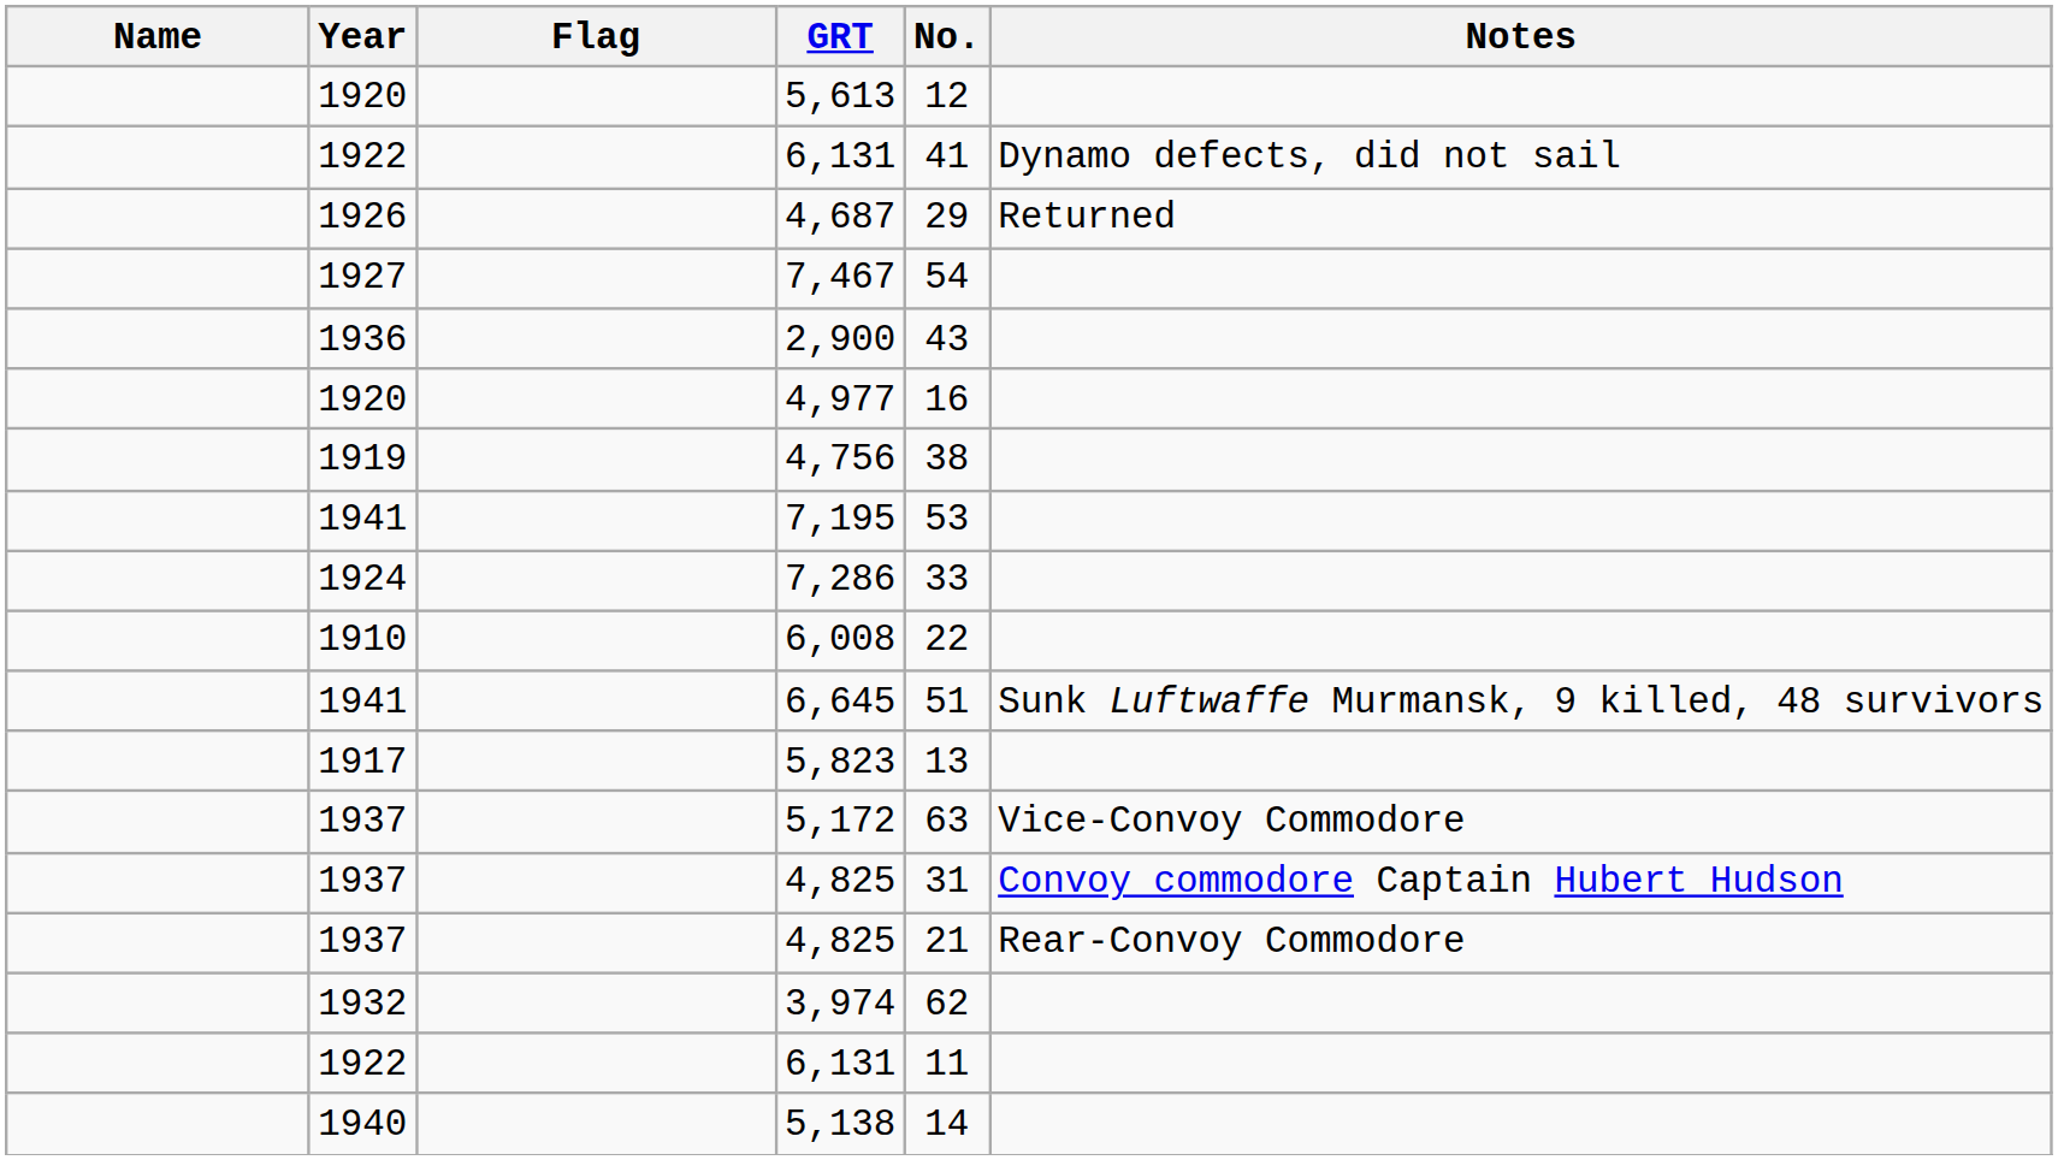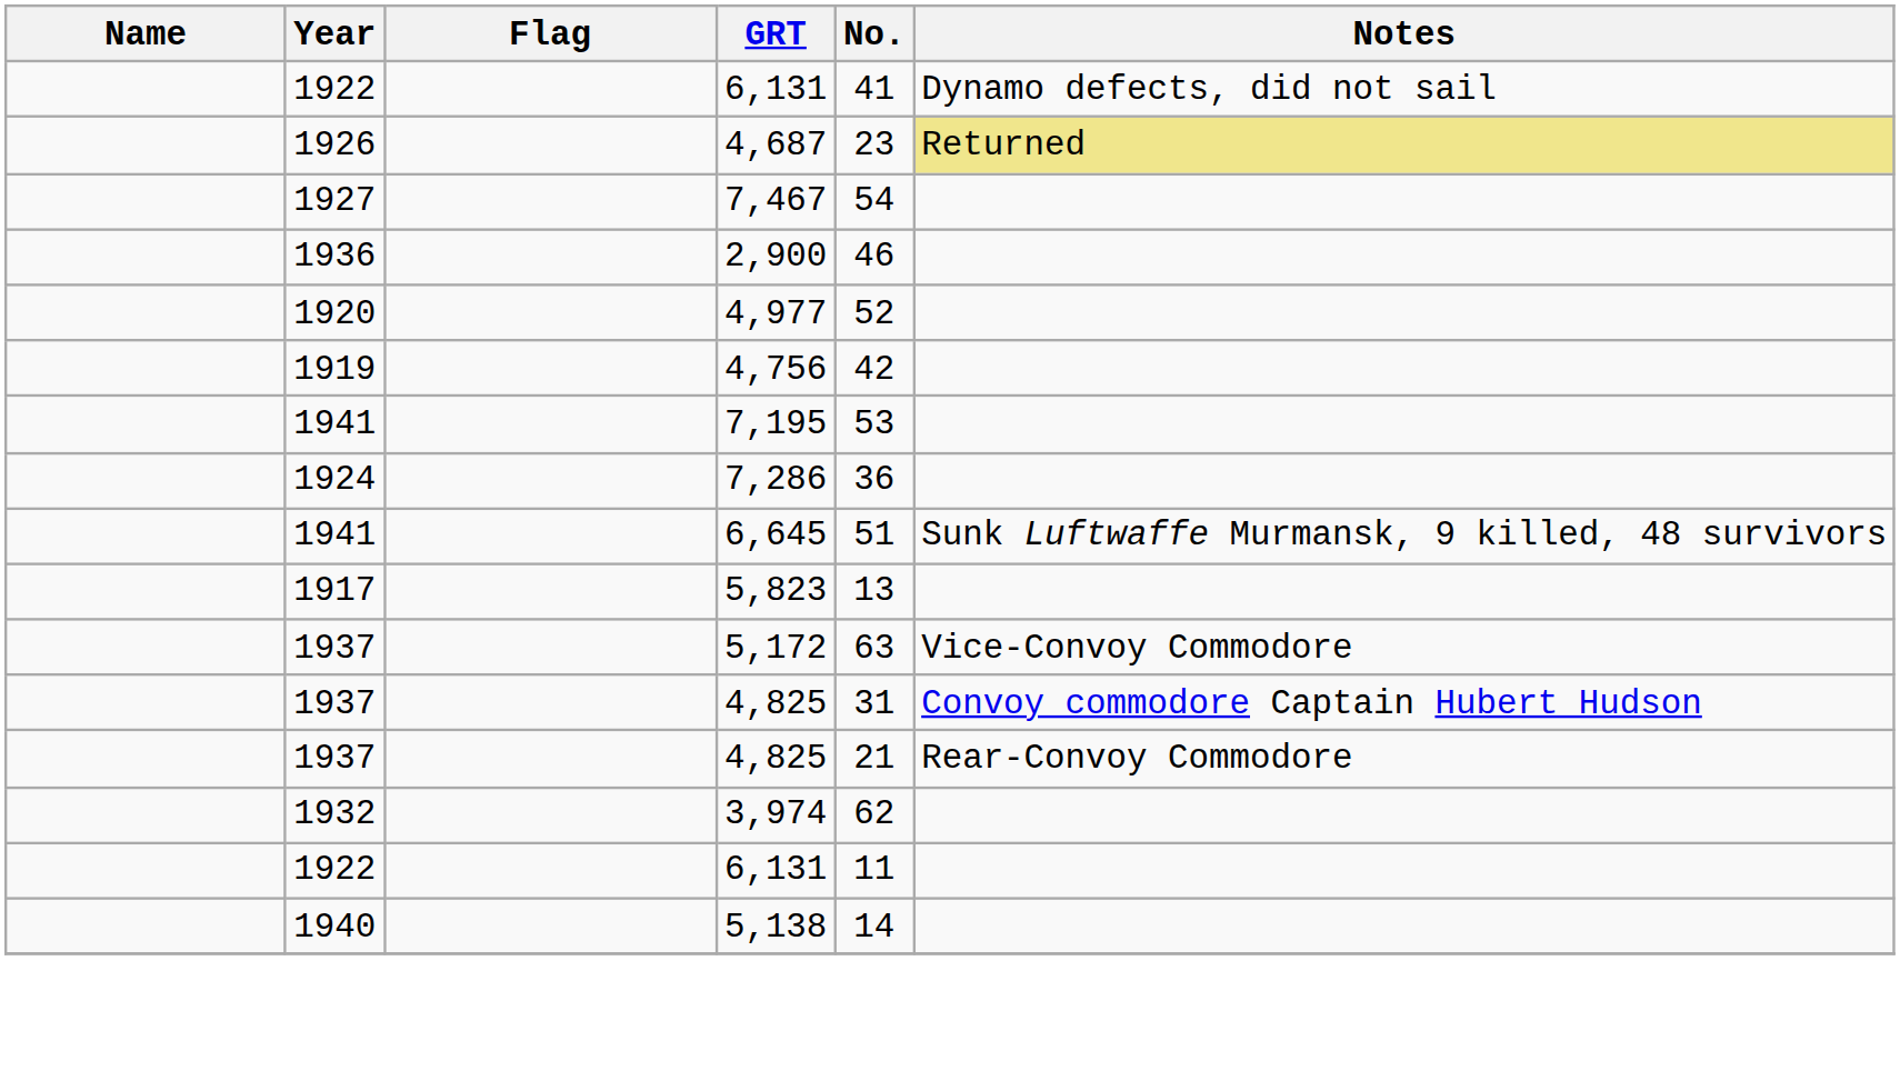 <table class="wikitable sortable">
 <tr>
 <th scope="col" width="100px">Name</th>
 <th scope="col" width="25px">Year</th>
 <th scope="col" width="120px">Flag</th>
 <th scope="col" width="25px"><a href='#'>GRT</a></th>
 <th scope="col" width="15px">No.</th>
 <th>Notes</th>
-</tr>
-<tr>
-<td align="left"></td>
-<td align="left">1920</td>
-<td align="left"></td>
-<td align="right">5,613</td>
-<td align="center">12</td>
-<td align="left"></td>
 </tr>
 <tr>
 <td align="left"></td>
 <td align="left">1922</td>
 <td align="left"></td>
 <td align="right">6,131</td>
 <td align="center">41</td>
 <td align="left">Dynamo defects, did not sail</td>
 </tr>
 <tr>
 <td align="left"></td>
 <td align="left">1926</td>
 <td align="left"></td>
 <td align="right">4,687</td>
-<td align="center">29</td>
-<td align="left">Returned</td>
+<td align="center">23</td>
+<td align="left" style="background: khaki;">Returned</td>
 </tr>
 <tr>
 <td align="left"></td>
 <td align="left">1927</td>
 <td align="left"></td>
 <td align="right">7,467</td>
 <td align="center">54</td>
 <td align="left"></td>
 </tr>
 <tr>
 <td align="left"></td>
 <td align="left">1936</td>
 <td align="left"></td>
 <td align="right">2,900</td>
-<td align="center">43</td>
+<td align="center">46</td>
 <td align="left"></td>
 </tr>
 <tr>
 <td align="left"></td>
 <td align="left">1920</td>
 <td align="left"></td>
 <td align="right">4,977</td>
-<td align="center">16</td>
+<td align="center">52</td>
 <td align="left"></td>
 </tr>
 <tr>
 <td align="left"></td>
 <td align="left">1919</td>
 <td align="left"></td>
 <td align="right">4,756</td>
-<td align="center">38</td>
+<td align="center">42</td>
 <td align="left"></td>
 </tr>
 <tr>
 <td align="left"></td>
 <td align="left">1941</td>
 <td align="left"></td>
 <td align="right">7,195</td>
 <td align="center">53</td>
 <td align="left"></td>
 </tr>
 <tr>
 <td align="left"></td>
 <td align="left">1924</td>
 <td align="left"></td>
 <td align="right">7,286</td>
-<td align="center">33</td>
-<td align="left"></td>
-</tr>
-<tr>
-<td align="left"></td>
-<td align="left">1910</td>
-<td align="left"></td>
-<td align="right">6,008</td>
-<td align="center">22</td>
+<td align="center">36</td>
 <td align="left"></td>
 </tr>
 <tr>
 <td align="left"></td>
 <td align="left">1941</td>
 <td align="left"></td>
 <td align="right">6,645</td>
 <td align="center">51</td>
 <td align="left">Sunk <em>Luftwaffe</em> Murmansk, 9 killed, 48 survivors </td>
 </tr>
 <tr>
 <td align="left"></td>
 <td align="left">1917</td>
 <td align="left"></td>
 <td align="right">5,823</td>
 <td align="center">13</td>
 <td align="left"></td>
 </tr>
 <tr>
 <td align="left"></td>
 <td align="left">1937</td>
 <td align="left"></td>
 <td align="right">5,172</td>
 <td align="center">63</td>
 <td align="left">Vice-Convoy Commodore</td>
 </tr>
 <tr>
 <td align="left"></td>
 <td align="left">1937</td>
 <td align="left"></td>
 <td align="right">4,825</td>
 <td align="center">31</td>
 <td align="left"><a href='#'>Convoy commodore</a> Captain <a href='#'>Hubert Hudson</a></td>
 </tr>
 <tr>
 <td align="left"></td>
 <td align="left">1937</td>
 <td align="left"></td>
 <td align="right">4,825</td>
 <td align="center">21</td>
 <td align="left">Rear-Convoy Commodore</td>
 </tr>
 <tr>
 <td align="left"></td>
 <td align="left">1932</td>
 <td align="left"></td>
 <td align="right">3,974</td>
 <td align="center">62</td>
 <td align="left"></td>
 </tr>
 <tr>
 <td align="left"></td>
 <td align="left">1922</td>
 <td align="left"></td>
 <td align="right">6,131</td>
 <td align="center">11</td>
 <td align="left"></td>
 </tr>
 <tr>
 <td align="left"></td>
 <td align="left">1940</td>
 <td align="left"></td>
 <td align="right">5,138</td>
 <td align="center">14</td>
 <td align="left"></td>
 </tr>
 <tr>
 </tr>
 </table>
